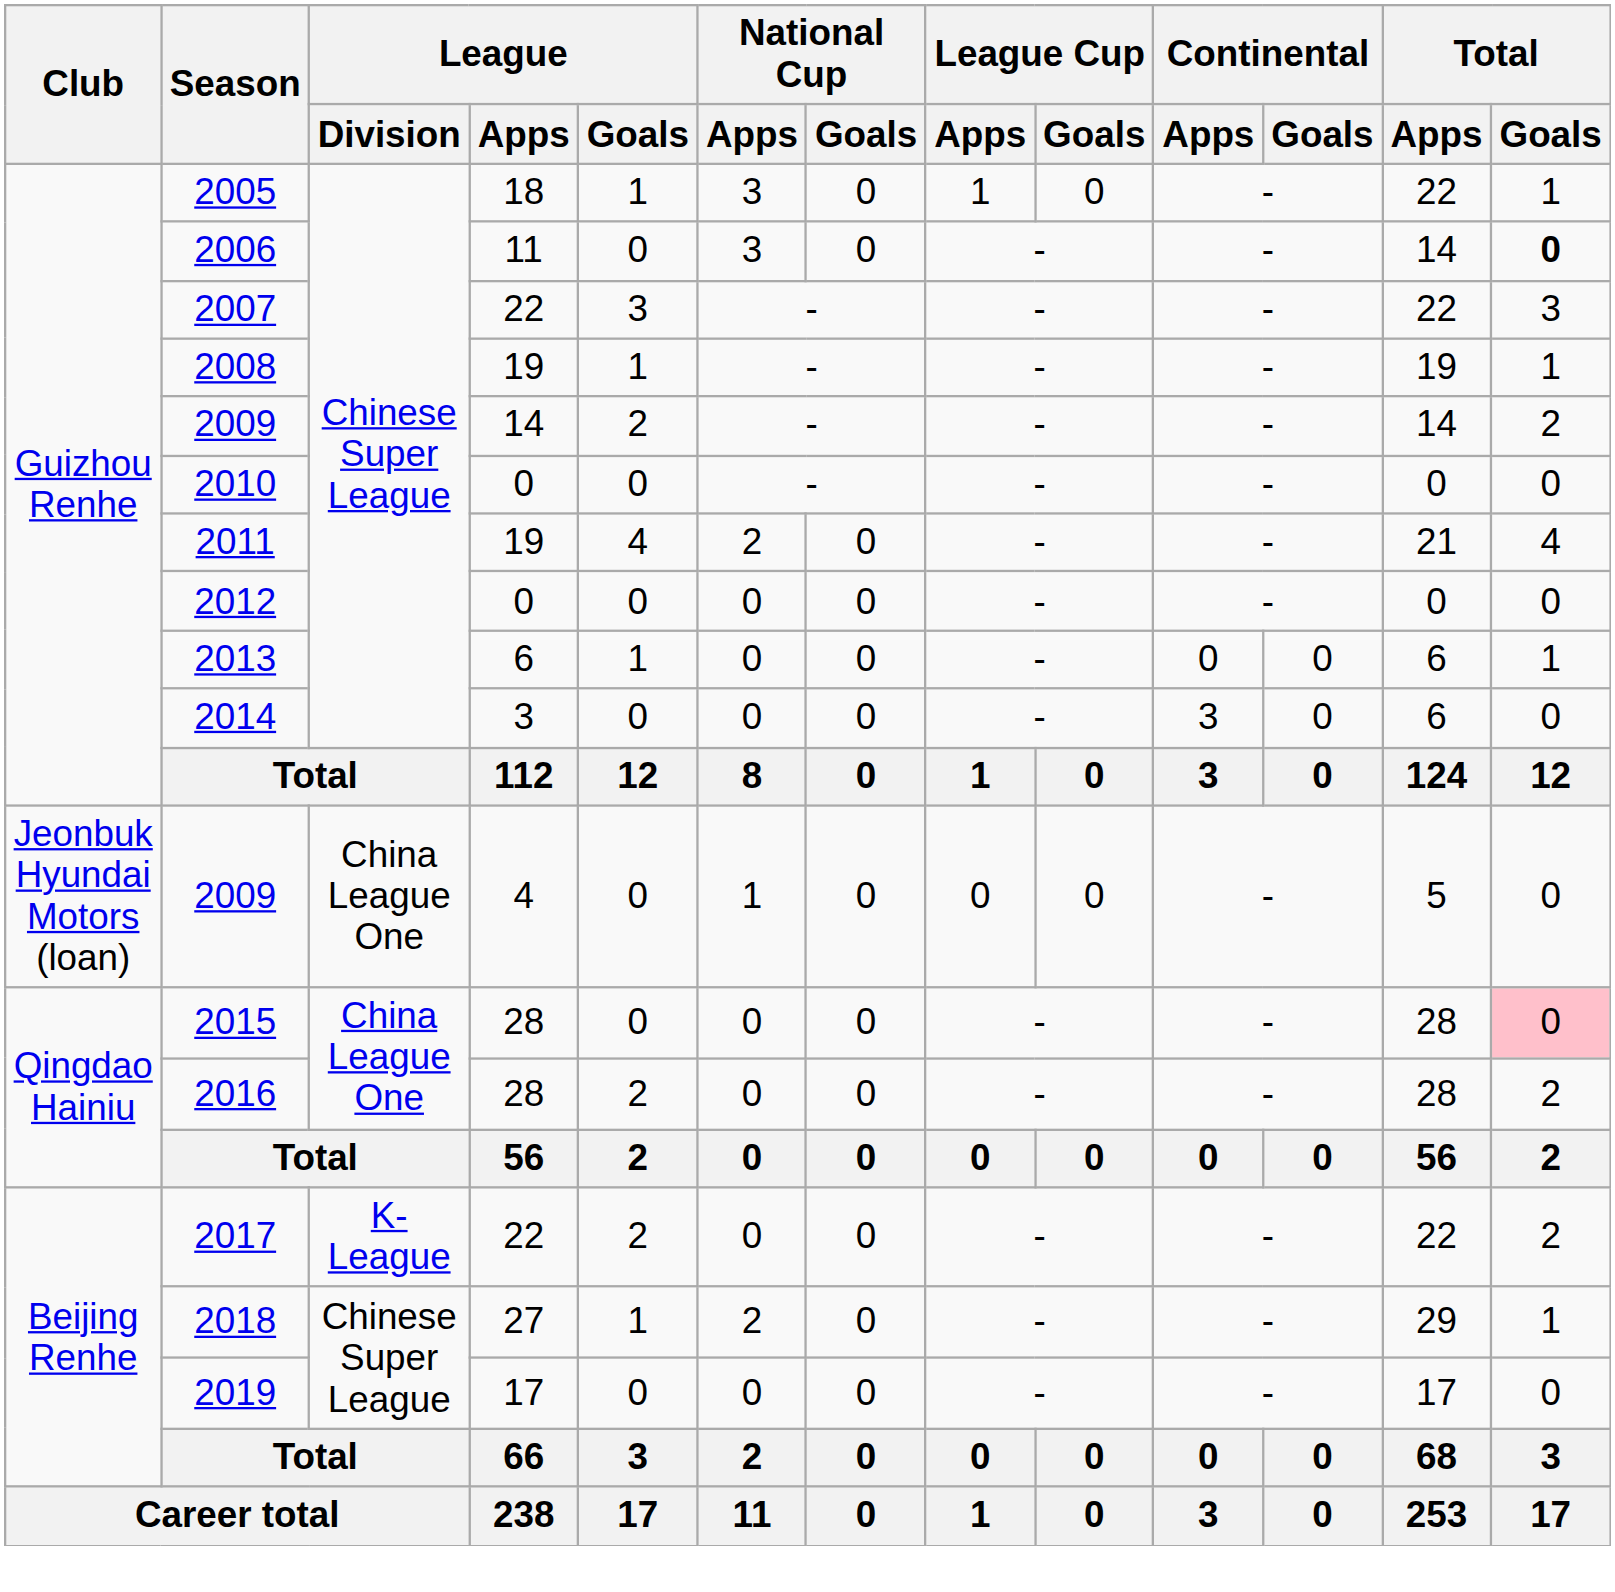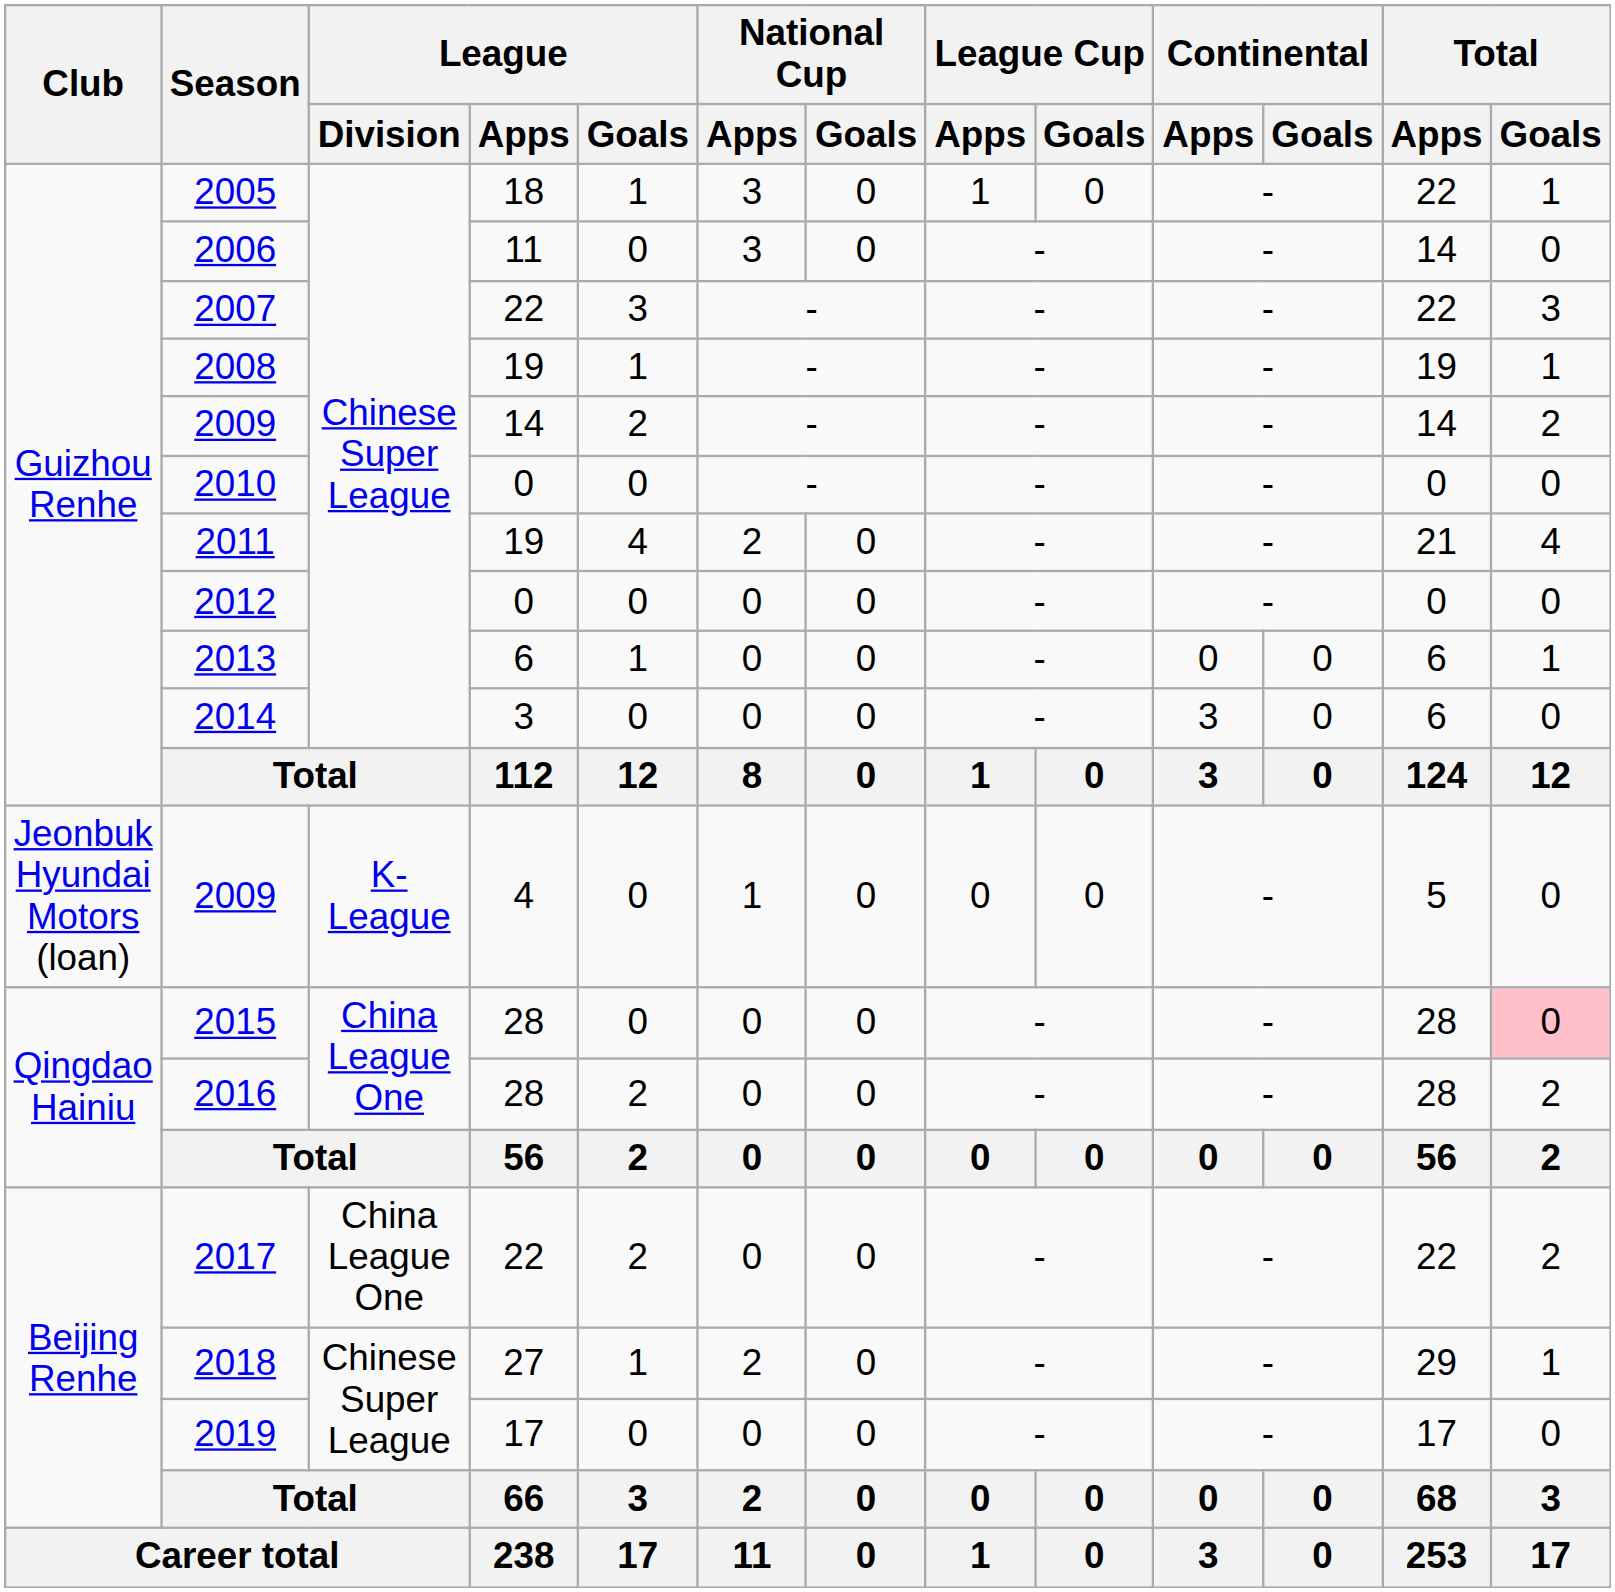 <table class="wikitable" style="text-align: center">
 <tr>
 <th rowspan="2">Club</th>
 <th rowspan="2">Season</th>
 <th colspan="3">League</th>
 <th colspan="2">National Cup</th>
 <th colspan="2">League Cup</th>
 <th colspan="2">Continental</th>
 <th colspan="2">Total</th>
 </tr>
 <tr>
 <th>Division</th>
 <th>Apps</th>
 <th>Goals</th>
 <th>Apps</th>
 <th>Goals</th>
 <th>Apps</th>
 <th>Goals</th>
 <th>Apps</th>
 <th>Goals</th>
 <th>Apps</th>
 <th>Goals</th>
 </tr>
 <tr>
 <td rowspan=11><a href='#'>Guizhou Renhe</a></td>
 <td><a href='#'>2005</a></td>
 <td rowspan=10><a href='#'>Chinese Super League</a></td>
 <td>18</td>
 <td>1</td>
 <td>3</td>
 <td>0</td>
 <td>1</td>
 <td>0</td>
 <td colspan="2">-</td>
 <td>22</td>
 <td>1</td>
 </tr>
 <tr>
 <td><a href='#'>2006</a></td>
 <td>11</td>
 <td>0</td>
 <td>3</td>
 <td>0</td>
 <td colspan="2">-</td>
 <td colspan="2">-</td>
 <td>14</td>
-<td><strong>0</strong></td>
+<td>0</td>
 </tr>
 <tr>
 <td><a href='#'>2007</a></td>
 <td>22</td>
 <td>3</td>
 <td colspan="2">-</td>
 <td colspan="2">-</td>
 <td colspan="2">-</td>
 <td>22</td>
 <td>3</td>
 </tr>
 <tr>
 <td><a href='#'>2008</a></td>
 <td>19</td>
 <td>1</td>
 <td colspan="2">-</td>
 <td colspan="2">-</td>
 <td colspan="2">-</td>
 <td>19</td>
 <td>1</td>
 </tr>
 <tr>
 <td><a href='#'>2009</a></td>
 <td>14</td>
 <td>2</td>
 <td colspan="2">-</td>
 <td colspan="2">-</td>
 <td colspan="2">-</td>
 <td>14</td>
 <td>2</td>
 </tr>
 <tr>
 <td><a href='#'>2010</a></td>
 <td>0</td>
 <td>0</td>
 <td colspan="2">-</td>
 <td colspan="2">-</td>
 <td colspan="2">-</td>
 <td>0</td>
 <td>0</td>
 </tr>
 <tr>
 <td><a href='#'>2011</a></td>
 <td>19</td>
 <td>4</td>
 <td>2</td>
 <td>0</td>
 <td colspan="2">-</td>
 <td colspan="2">-</td>
 <td>21</td>
 <td>4</td>
 </tr>
 <tr>
 <td><a href='#'>2012</a></td>
 <td>0</td>
 <td>0</td>
 <td>0</td>
 <td>0</td>
 <td colspan="2">-</td>
 <td colspan="2">-</td>
 <td>0</td>
 <td>0</td>
 </tr>
 <tr>
 <td><a href='#'>2013</a></td>
 <td>6</td>
 <td>1</td>
 <td>0</td>
 <td>0</td>
 <td colspan="2">-</td>
 <td>0</td>
 <td>0</td>
 <td>6</td>
 <td>1</td>
 </tr>
 <tr>
 <td><a href='#'>2014</a></td>
 <td>3</td>
 <td>0</td>
 <td>0</td>
 <td>0</td>
 <td colspan="2">-</td>
 <td>3</td>
 <td>0</td>
 <td>6</td>
 <td>0</td>
 </tr>
 <tr>
 <th colspan="2"><strong>Total</strong></th>
 <th>112</th>
 <th>12</th>
 <th>8</th>
 <th>0</th>
 <th>1</th>
 <th>0</th>
 <th>3</th>
 <th>0</th>
 <th>124</th>
 <th>12</th>
 </tr>
 <tr>
 <td><a href='#'>Jeonbuk Hyundai Motors</a> (loan)</td>
 <td><a href='#'>2009</a></td>
-<td>China League One</td>
+<td><a href='#'>K-League</a></td>
 <td>4</td>
 <td>0</td>
 <td>1</td>
 <td>0</td>
 <td>0</td>
 <td>0</td>
 <td colspan="2">-</td>
 <td>5</td>
 <td>0</td>
 </tr>
 <tr>
 <td rowspan=3><a href='#'>Qingdao Hainiu</a></td>
 <td><a href='#'>2015</a></td>
 <td rowspan=2><a href='#'>China League One</a></td>
 <td>28</td>
 <td>0</td>
 <td>0</td>
 <td>0</td>
 <td colspan="2">-</td>
 <td colspan="2">-</td>
 <td>28</td>
 <td style="background: pink;">0</td>
 </tr>
 <tr>
 <td><a href='#'>2016</a></td>
 <td>28</td>
 <td>2</td>
 <td>0</td>
 <td>0</td>
 <td colspan="2">-</td>
 <td colspan="2">-</td>
 <td>28</td>
 <td>2</td>
 </tr>
 <tr>
 <th colspan="2"><strong>Total</strong></th>
 <th>56</th>
 <th>2</th>
 <th>0</th>
 <th>0</th>
 <th>0</th>
 <th>0</th>
 <th>0</th>
 <th>0</th>
 <th>56</th>
 <th>2</th>
 </tr>
 <tr>
 <td rowspan=4><a href='#'>Beijing Renhe</a></td>
 <td><a href='#'>2017</a></td>
-<td><a href='#'>K-League</a></td>
+<td>China League One</td>
 <td>22</td>
 <td>2</td>
 <td>0</td>
 <td>0</td>
 <td colspan="2">-</td>
 <td colspan="2">-</td>
 <td>22</td>
 <td>2</td>
 </tr>
 <tr>
 <td><a href='#'>2018</a></td>
 <td rowspan=2>Chinese Super League</td>
 <td>27</td>
 <td>1</td>
 <td>2</td>
 <td>0</td>
 <td colspan="2">-</td>
 <td colspan="2">-</td>
 <td>29</td>
 <td>1</td>
 </tr>
 <tr>
 <td><a href='#'>2019</a></td>
 <td>17</td>
 <td>0</td>
 <td>0</td>
 <td>0</td>
 <td colspan="2">-</td>
 <td colspan="2">-</td>
 <td>17</td>
 <td>0</td>
 </tr>
 <tr>
 <th colspan="2"><strong>Total</strong></th>
 <th>66</th>
 <th>3</th>
 <th>2</th>
 <th>0</th>
 <th>0</th>
 <th>0</th>
 <th>0</th>
 <th>0</th>
 <th>68</th>
 <th>3</th>
 </tr>
 <tr>
 <th colspan=3>Career total</th>
 <th>238</th>
 <th>17</th>
 <th>11</th>
 <th>0</th>
 <th>1</th>
 <th>0</th>
 <th>3</th>
 <th>0</th>
 <th>253</th>
 <th>17</th>
 </tr>
 </table>
